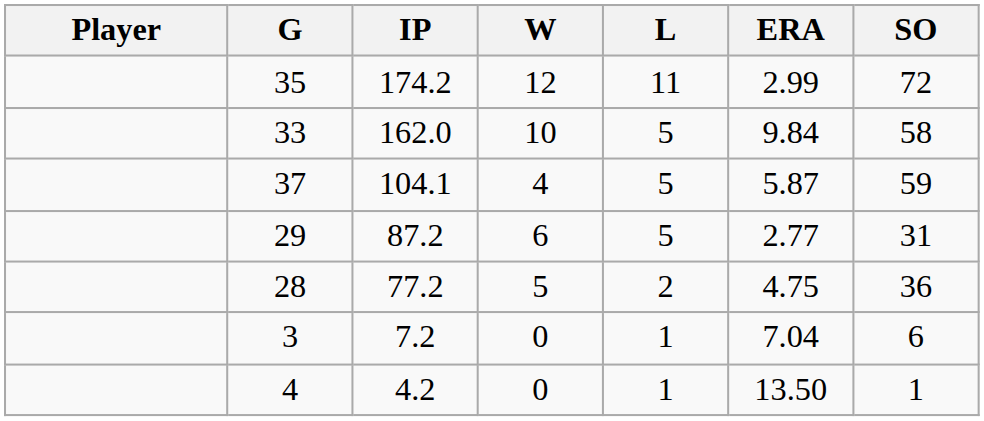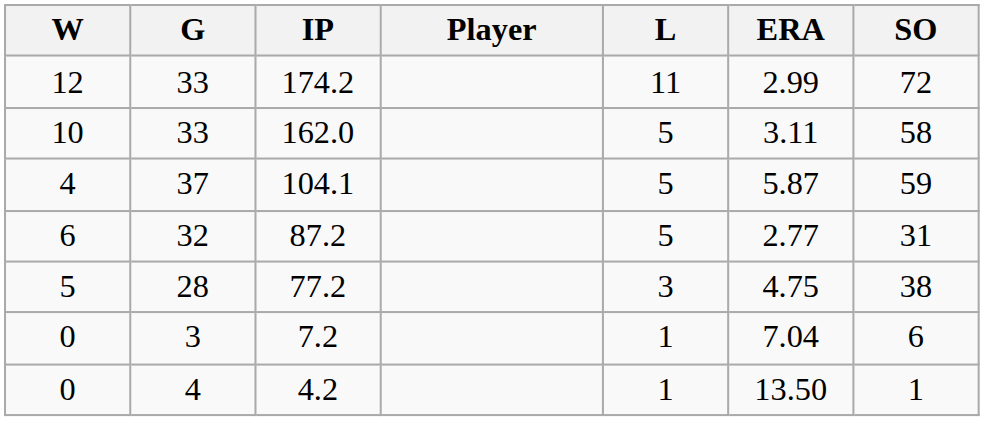 <table class="wikitable sortable">
 <tr>
-<th bgcolor="#DDDDFF" width="16%">Player</th>
+<th bgcolor="#DDDDFF" width="9%">W</th>
 <th bgcolor="#DDDDFF" width="9%">G</th>
 <th bgcolor="#DDDDFF" width="9%">IP</th>
-<th bgcolor="#DDDDFF" width="9%">W</th>
+<th bgcolor="#DDDDFF" width="16%">Player</th>
 <th bgcolor="#DDDDFF" width="9%">L</th>
 <th bgcolor="#DDDDFF" width="9%">ERA</th>
 <th bgcolor="#DDDDFF" width="9%">SO</th>
 </tr>
 <tr align="center">
+<td>12</td>
+<td>33</td>
+<td>174.2</td>
 <td></td>
-<td>35</td>
-<td>174.2</td>
-<td>12</td>
 <td>11</td>
 <td>2.99</td>
 <td>72</td>
 </tr>
 <tr align="center">
-<td></td>
+<td>10</td>
 <td>33</td>
 <td>162.0</td>
-<td>10</td>
+<td></td>
 <td>5</td>
-<td>9.84</td>
+<td>3.11</td>
 <td>58</td>
 </tr>
 <tr align="center">
-<td></td>
+<td>4</td>
 <td>37</td>
 <td>104.1</td>
-<td>4</td>
+<td></td>
 <td>5</td>
 <td>5.87</td>
 <td>59</td>
 </tr>
 <tr align="center">
+<td>6</td>
+<td>32</td>
+<td>87.2</td>
 <td></td>
-<td>29</td>
-<td>87.2</td>
-<td>6</td>
 <td>5</td>
 <td>2.77</td>
 <td>31</td>
 </tr>
 <tr align="center">
-<td></td>
+<td>5</td>
 <td>28</td>
 <td>77.2</td>
-<td>5</td>
-<td>2</td>
+<td></td>
+<td>3</td>
 <td>4.75</td>
-<td>36</td>
+<td>38</td>
 </tr>
 <tr align="center">
-<td></td>
+<td>0</td>
 <td>3</td>
 <td>7.2</td>
-<td>0</td>
+<td></td>
 <td>1</td>
 <td>7.04</td>
 <td>6</td>
 </tr>
 <tr align="center">
-<td></td>
+<td>0</td>
 <td>4</td>
 <td>4.2</td>
-<td>0</td>
+<td></td>
 <td>1</td>
 <td>13.50</td>
 <td>1</td>
 </tr>
 </table>
